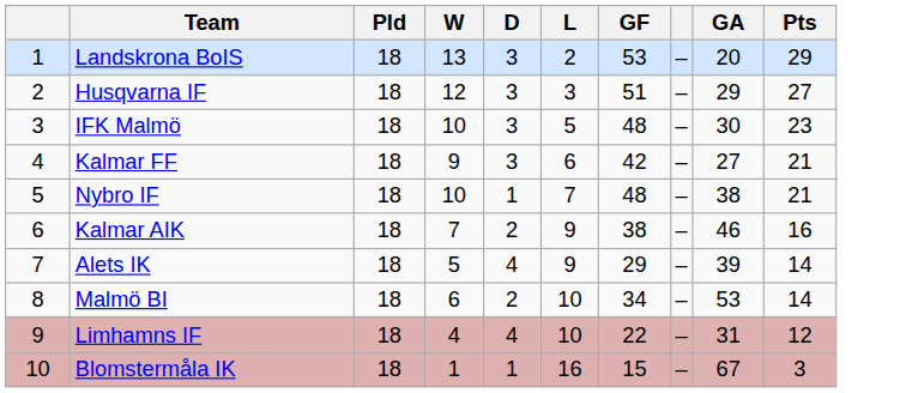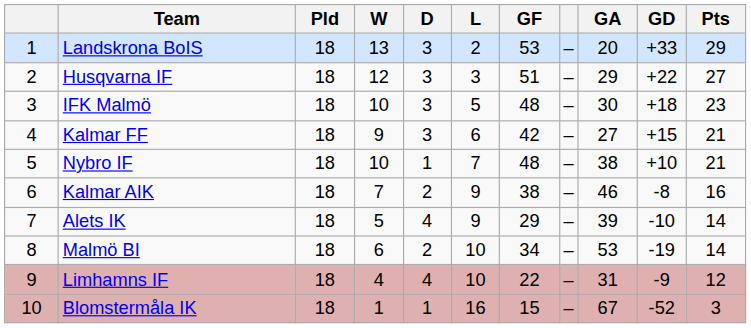 <table class="wikitable" style="text-align: center;">
 <tr>
 <th style="width: 40px;"></th>
 <th style="width: 200px;">Team</th>
 <th style="width: 45px;">Pld</th>
 <th style="width: 35px;">W</th>
 <th style="width: 35px;">D</th>
 <th style="width: 35px;">L</th>
 <th style="width: 45px;">GF</th>
 <th></th>
 <th style="width: 45px;">GA</th>
+<th style="width: 35px;">GD</th>
 <th style="width: 45px;">Pts</th>
 </tr>
 <tr style="background: #d2e6ff">
 <td>1</td>
 <td style="text-align: left;"><a href='#'>Landskrona BoIS</a></td>
 <td>18</td>
 <td>13</td>
 <td>3</td>
 <td>2</td>
 <td>53</td>
 <td>–</td>
 <td>20</td>
+<td>+33</td>
 <td>29</td>
 </tr>
 <tr>
 <td>2</td>
 <td style="text-align: left;"><a href='#'>Husqvarna IF</a></td>
 <td>18</td>
 <td>12</td>
 <td>3</td>
 <td>3</td>
 <td>51</td>
 <td>–</td>
 <td>29</td>
+<td>+22</td>
 <td>27</td>
 </tr>
 <tr>
 <td>3</td>
 <td style="text-align: left;"><a href='#'>IFK Malmö</a></td>
 <td>18</td>
 <td>10</td>
 <td>3</td>
 <td>5</td>
 <td>48</td>
 <td>–</td>
 <td>30</td>
+<td>+18</td>
 <td>23</td>
 </tr>
 <tr>
 <td>4</td>
 <td style="text-align: left;"><a href='#'>Kalmar FF</a></td>
 <td>18</td>
 <td>9</td>
 <td>3</td>
 <td>6</td>
 <td>42</td>
 <td>–</td>
 <td>27</td>
+<td>+15</td>
 <td>21</td>
 </tr>
 <tr>
 <td>5</td>
 <td style="text-align: left;"><a href='#'>Nybro IF</a></td>
 <td>18</td>
 <td>10</td>
 <td>1</td>
 <td>7</td>
 <td>48</td>
 <td>–</td>
 <td>38</td>
+<td>+10</td>
 <td>21</td>
 </tr>
 <tr>
 <td>6</td>
 <td style="text-align: left;"><a href='#'>Kalmar AIK</a></td>
 <td>18</td>
 <td>7</td>
 <td>2</td>
 <td>9</td>
 <td>38</td>
 <td>–</td>
 <td>46</td>
+<td>-8</td>
 <td>16</td>
 </tr>
 <tr>
 <td>7</td>
 <td style="text-align: left;"><a href='#'>Alets IK</a></td>
 <td>18</td>
 <td>5</td>
 <td>4</td>
 <td>9</td>
 <td>29</td>
 <td>–</td>
 <td>39</td>
+<td>-10</td>
 <td>14</td>
 </tr>
 <tr>
 <td>8</td>
 <td style="text-align: left;"><a href='#'>Malmö BI</a></td>
 <td>18</td>
 <td>6</td>
 <td>2</td>
 <td>10</td>
 <td>34</td>
 <td>–</td>
 <td>53</td>
+<td>-19</td>
 <td>14</td>
 </tr>
 <tr style="background: #deb0b0">
 <td>9</td>
 <td style="text-align: left;"><a href='#'>Limhamns IF</a></td>
 <td>18</td>
 <td>4</td>
 <td>4</td>
 <td>10</td>
 <td>22</td>
 <td>–</td>
 <td>31</td>
+<td>-9</td>
 <td>12</td>
 </tr>
 <tr style="background: #deb0b0">
 <td>10</td>
 <td style="text-align: left;"><a href='#'>Blomstermåla IK</a></td>
 <td>18</td>
 <td>1</td>
 <td>1</td>
 <td>16</td>
 <td>15</td>
 <td>–</td>
 <td>67</td>
+<td>-52</td>
 <td>3</td>
 </tr>
 </table>
